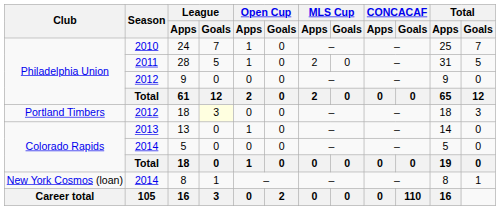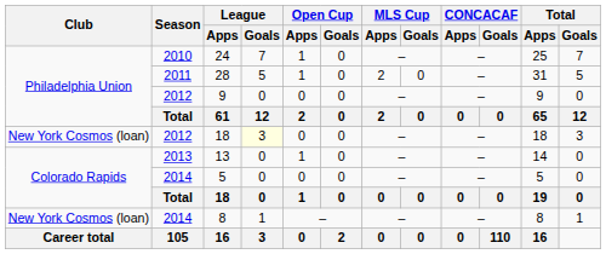 <table class="wikitable" style="text-align:center">
 <tr>
 <th rowspan="2">Club</th>
 <th rowspan="2">Season</th>
 <th colspan="2">League</th>
 <th colspan="2"><a href='#'>Open Cup</a></th>
 <th colspan="2"><a href='#'>MLS Cup</a></th>
 <th colspan="2"><a href='#'>CONCACAF</a></th>
 <th colspan="2">Total</th>
 </tr>
 <tr>
 <th>Apps</th>
 <th>Goals</th>
 <th>Apps</th>
 <th>Goals</th>
 <th>Apps</th>
 <th>Goals</th>
 <th>Apps</th>
 <th>Goals</th>
 <th>Apps</th>
 <th>Goals</th>
 </tr>
 <tr>
 <td rowspan="4"><a href='#'>Philadelphia Union</a></td>
 <td><a href='#'>2010</a></td>
 <td>24</td>
 <td>7</td>
 <td>1</td>
 <td>0</td>
 <td colspan="2">–</td>
 <td colspan="2">–</td>
 <td>25</td>
 <td>7</td>
 </tr>
 <tr>
 <td><a href='#'>2011</a></td>
 <td>28</td>
 <td>5</td>
 <td>1</td>
 <td>0</td>
 <td>2</td>
 <td>0</td>
 <td colspan="2">–</td>
 <td>31</td>
 <td>5</td>
 </tr>
 <tr>
 <td><a href='#'>2012</a></td>
 <td>9</td>
 <td>0</td>
 <td>0</td>
 <td>0</td>
 <td colspan="2">–</td>
 <td colspan="2">–</td>
 <td>9</td>
 <td>0</td>
 </tr>
 <tr>
 <th>Total</th>
 <th>61</th>
 <th>12</th>
 <th>2</th>
 <th>0</th>
 <th>2</th>
 <th>0</th>
 <th>0</th>
 <th>0</th>
 <th>65</th>
 <th>12</th>
 </tr>
 <tr>
-<td><a href='#'>Portland Timbers</a></td>
+<td><a href='#'>New York Cosmos</a> (loan)</td>
 <td><a href='#'>2012</a></td>
 <td>18</td>
 <td style="background: lightyellow;">3</td>
 <td>0</td>
 <td>0</td>
 <td colspan="2">–</td>
 <td colspan="2">–</td>
 <td>18</td>
 <td>3</td>
 </tr>
 <tr>
 <td rowspan="3"><a href='#'>Colorado Rapids</a></td>
 <td><a href='#'>2013</a></td>
 <td>13</td>
 <td>0</td>
 <td>1</td>
 <td>0</td>
 <td colspan="2">–</td>
 <td colspan="2">–</td>
 <td>14</td>
 <td>0</td>
 </tr>
 <tr>
 <td><a href='#'>2014</a></td>
 <td>5</td>
 <td>0</td>
 <td>0</td>
 <td>0</td>
 <td colspan="2">–</td>
 <td colspan="2">–</td>
 <td>5</td>
 <td>0</td>
 </tr>
 <tr>
 <th>Total</th>
 <th>18</th>
 <th>0</th>
 <th>1</th>
 <th>0</th>
 <th>0</th>
 <th>0</th>
 <th>0</th>
 <th>0</th>
 <th>19</th>
 <th>0</th>
 </tr>
 <tr>
 <td><a href='#'>New York Cosmos</a> (loan)</td>
 <td><a href='#'>2014</a></td>
 <td>8</td>
 <td>1</td>
 <td colspan="2">–</td>
 <td colspan="2">–</td>
 <td colspan="2">–</td>
 <td>8</td>
 <td>1</td>
 </tr>
 <tr>
 <th>Career total</th>
 <th>105</th>
 <th>16</th>
 <th>3</th>
 <th>0</th>
 <th>2</th>
 <th>0</th>
 <th>0</th>
 <th>0</th>
 <th>110</th>
 <th>16</th>
 </tr>
 </table>
